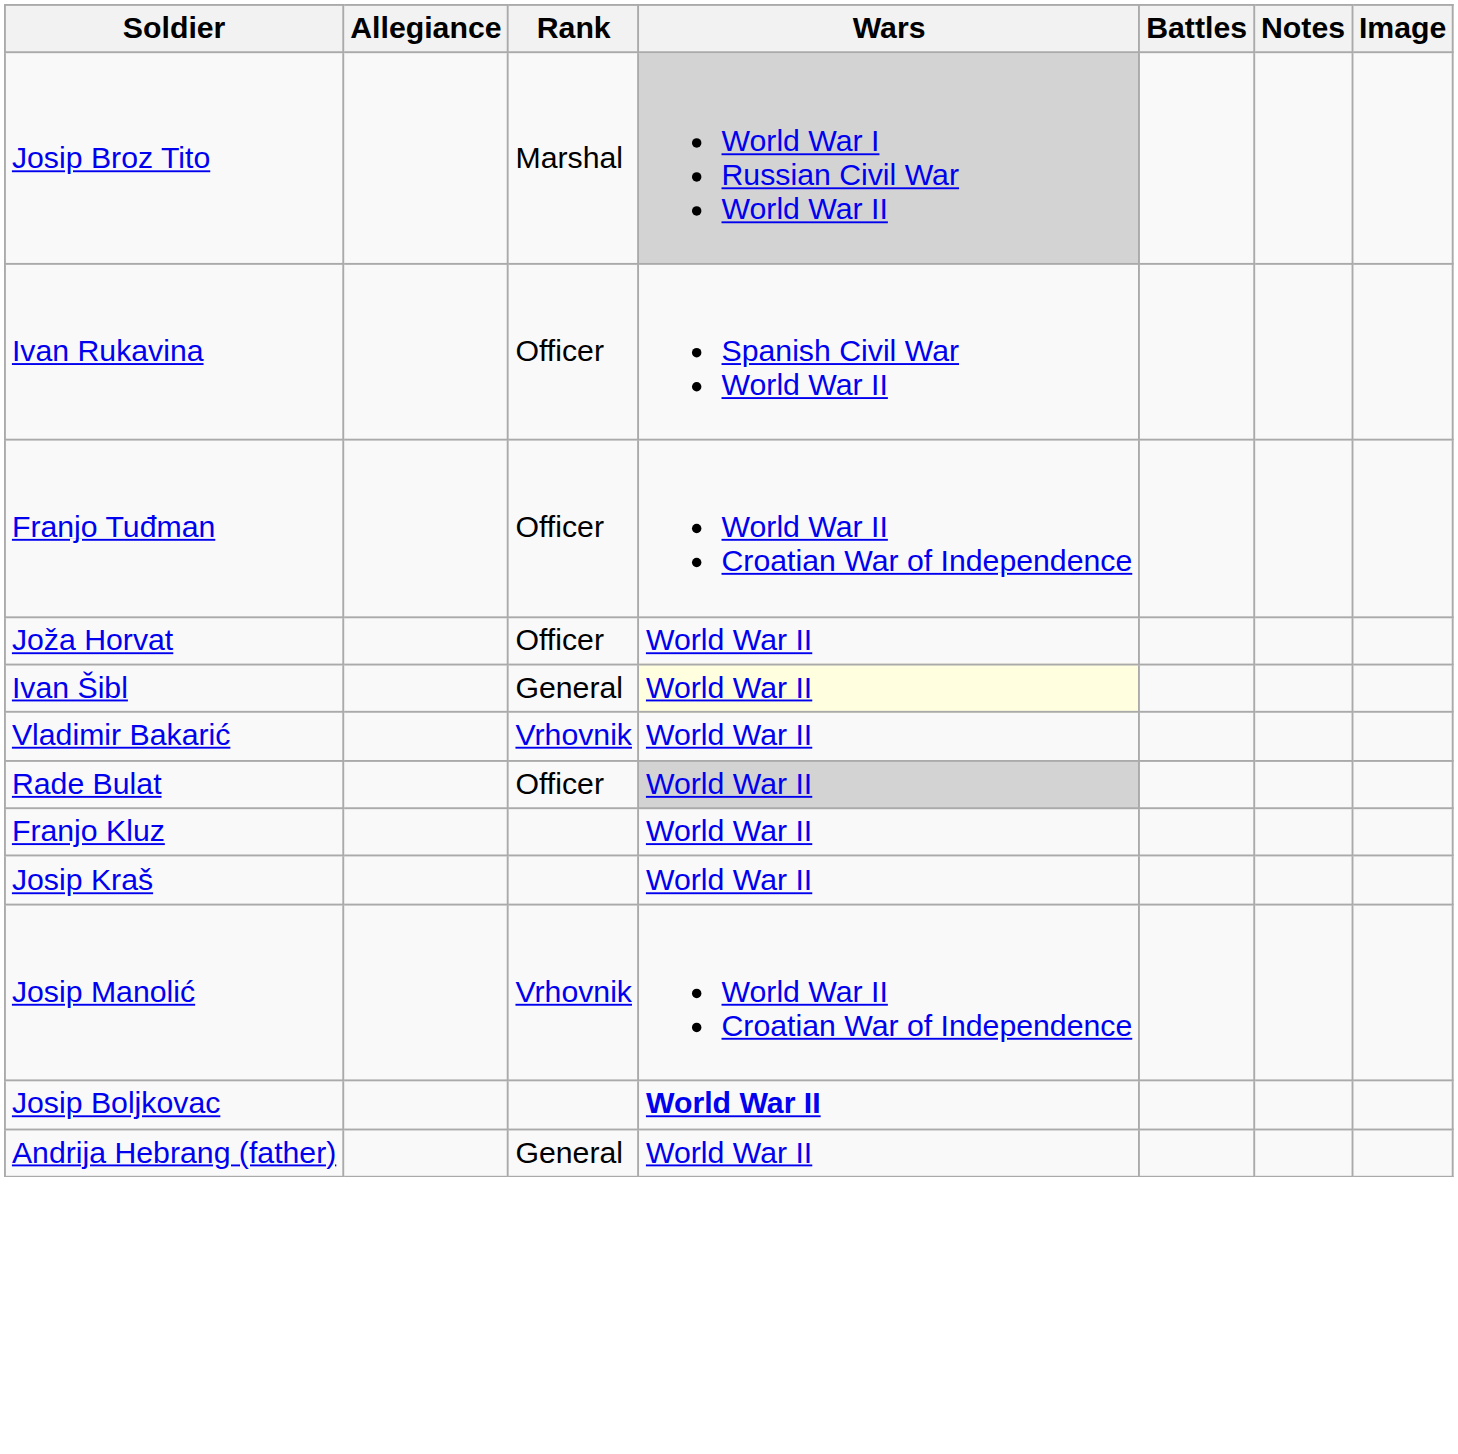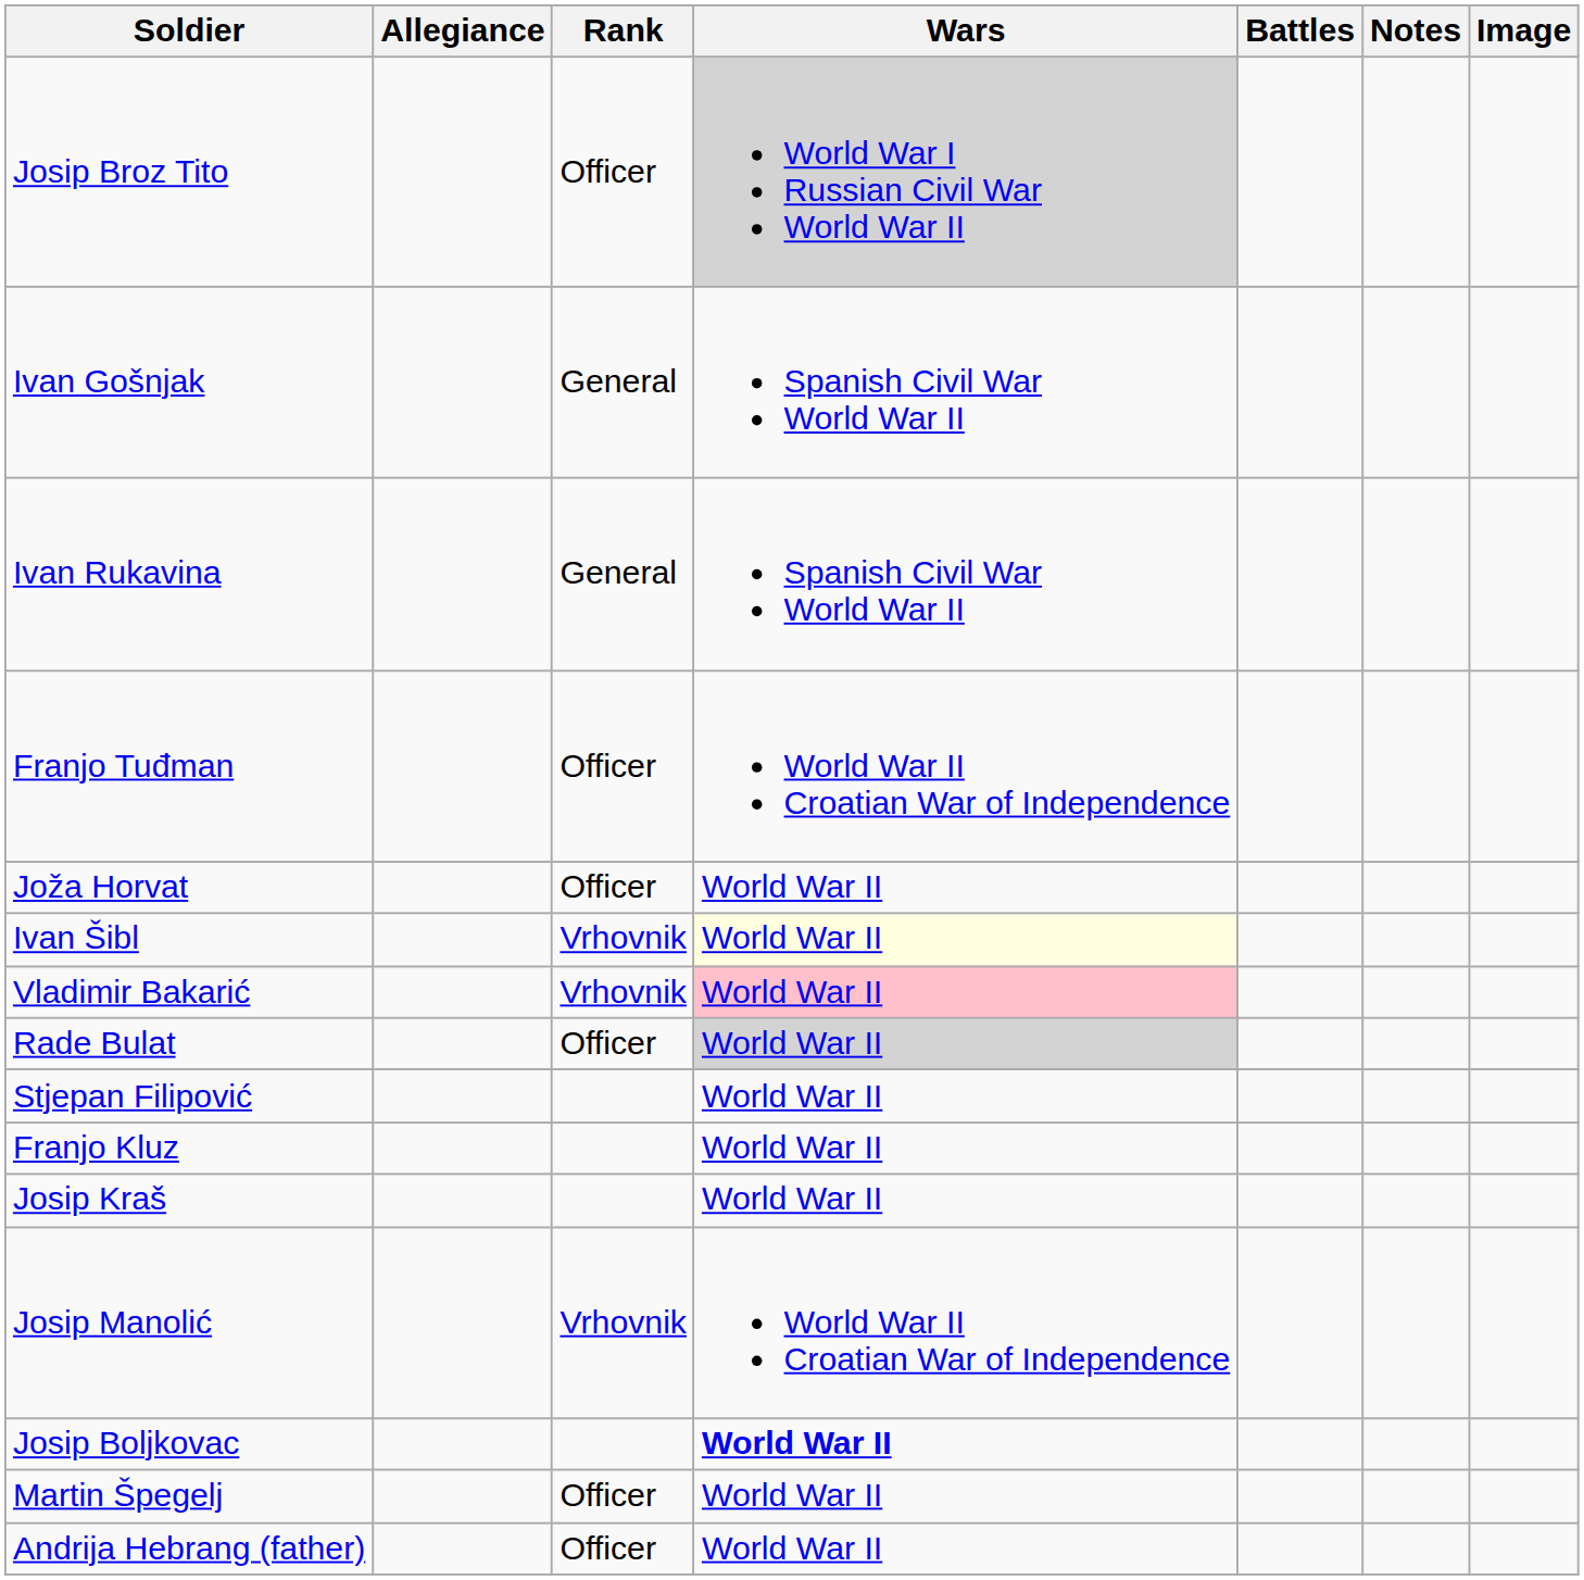 <table class="wikitable sortable">
 <tr>
 <th>Soldier</th>
 <th>Allegiance</th>
 <th>Rank</th>
 <th>Wars</th>
 <th>Battles</th>
 <th>Notes</th>
 <th class="unsortable">Image</th>
 </tr>
 <tr>
 <td><a href='#'>Josip Broz Tito</a></td>
 <td><br></td>
-<td>Marshal</td>
+<td>Officer</td>
 <td style="background: lightgrey;"><br><ul><li><a href='#'>World War I</a></li><li><a href='#'>Russian Civil War</a></li><li><a href='#'>World War II</a></li></ul></td>
+<td></td>
+<td></td>
+<td></td>
+</tr>
+<tr>
+<td><a href='#'>Ivan Gošnjak</a></td>
+<td><br></td>
+<td>General</td>
+<td><br><ul><li><a href='#'>Spanish Civil War</a></li><li><a href='#'>World War II</a></li></ul></td>
 <td></td>
 <td></td>
 <td></td>
 </tr>
 <tr>
 <td><a href='#'>Ivan Rukavina</a></td>
 <td><br></td>
-<td>Officer</td>
+<td>General</td>
 <td><br><ul><li><a href='#'>Spanish Civil War</a></li><li><a href='#'>World War II</a></li></ul></td>
 <td></td>
 <td></td>
 <td></td>
 </tr>
 <tr>
 <td><a href='#'>Franjo Tuđman</a></td>
 <td><br></td>
 <td>Officer</td>
 <td><br><ul><li><a href='#'>World War II</a></li><li><a href='#'>Croatian War of Independence</a></li></ul></td>
 <td></td>
 <td></td>
 <td></td>
 </tr>
 <tr>
 <td><a href='#'>Joža Horvat</a></td>
 <td></td>
 <td>Officer</td>
 <td><a href='#'>World War II</a></td>
 <td></td>
 <td></td>
 <td></td>
 </tr>
 <tr>
 <td><a href='#'>Ivan Šibl</a></td>
 <td></td>
-<td>General</td>
+<td><a href='#'>Vrhovnik</a></td>
 <td style="background: lightyellow;"><a href='#'>World War II</a></td>
 <td></td>
 <td></td>
 <td></td>
 </tr>
 <tr>
 <td><a href='#'>Vladimir Bakarić</a></td>
 <td></td>
 <td><a href='#'>Vrhovnik</a></td>
-<td><a href='#'>World War II</a></td>
+<td style="background: pink;"><a href='#'>World War II</a></td>
 <td></td>
 <td></td>
 <td></td>
 </tr>
 <tr>
 <td><a href='#'>Rade Bulat</a></td>
 <td></td>
 <td>Officer</td>
 <td style="background: lightgrey;"><a href='#'>World War II</a></td>
+<td></td>
+<td></td>
+<td></td>
+</tr>
+<tr>
+<td><a href='#'>Stjepan Filipović</a></td>
+<td></td>
+<td></td>
+<td><a href='#'>World War II</a></td>
 <td></td>
 <td></td>
 <td></td>
 </tr>
 <tr>
 <td><a href='#'>Franjo Kluz</a></td>
 <td></td>
 <td></td>
 <td><a href='#'>World War II</a></td>
 <td></td>
 <td></td>
 <td></td>
 </tr>
 <tr>
 <td><a href='#'>Josip Kraš</a></td>
 <td></td>
 <td></td>
 <td><a href='#'>World War II</a></td>
 <td></td>
 <td></td>
 <td></td>
 </tr>
 <tr>
 <td><a href='#'>Josip Manolić</a></td>
 <td><br></td>
 <td><a href='#'>Vrhovnik</a></td>
 <td><br><ul><li><a href='#'>World War II</a></li><li><a href='#'>Croatian War of Independence</a></li></ul></td>
 <td></td>
 <td></td>
 <td></td>
 </tr>
 <tr>
 <td><a href='#'>Josip Boljkovac</a></td>
 <td><br></td>
 <td></td>
 <td><strong><a href='#'>World War II</a></strong></td>
 <td></td>
 <td></td>
 <td></td>
 </tr>
 <tr>
+<td><a href='#'>Martin Špegelj</a></td>
+<td><br></td>
+<td>Officer</td>
+<td><a href='#'>World War II</a></td>
+<td></td>
+<td></td>
+<td></td>
+</tr>
+<tr>
 <td><a href='#'>Andrija Hebrang (father)</a></td>
 <td></td>
-<td>General</td>
+<td>Officer</td>
 <td><a href='#'>World War II</a></td>
 <td></td>
 <td></td>
 <td></td>
 </tr>
 </table>
